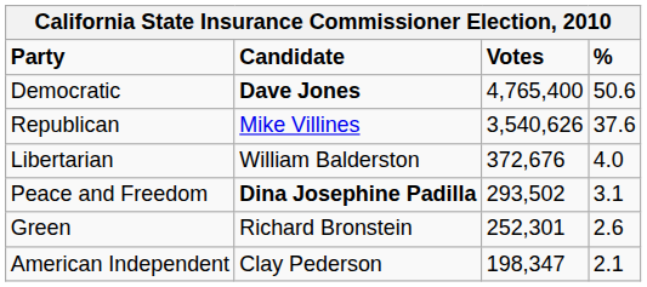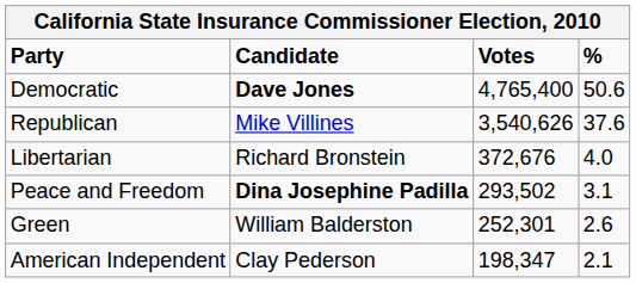 <table class="wikitable">
 <tr>
 <th colspan="4">California State Insurance Commissioner Election, 2010</th>
 </tr>
 <tr>
 <td><strong>Party</strong></td>
 <td><strong>Candidate</strong></td>
 <td><strong>Votes</strong></td>
 <td><strong>%</strong></td>
 </tr>
 <tr>
 <td>Democratic</td>
 <td><strong>Dave Jones</strong></td>
 <td>4,765,400</td>
 <td>50.6</td>
 </tr>
 <tr>
 <td>Republican</td>
 <td><a href='#'>Mike Villines</a></td>
 <td>3,540,626</td>
 <td>37.6</td>
 </tr>
 <tr>
 <td>Libertarian</td>
-<td>William Balderston</td>
+<td>Richard Bronstein</td>
 <td>372,676</td>
 <td>4.0</td>
 </tr>
 <tr>
 <td>Peace and Freedom</td>
 <td><strong>Dina Josephine Padilla</strong></td>
 <td>293,502</td>
 <td>3.1</td>
 </tr>
 <tr>
 <td>Green</td>
-<td>Richard Bronstein</td>
+<td>William Balderston</td>
 <td>252,301</td>
 <td>2.6</td>
 </tr>
 <tr>
 <td>American Independent</td>
 <td>Clay Pederson</td>
 <td>198,347</td>
 <td>2.1</td>
 </tr>
 </table>
